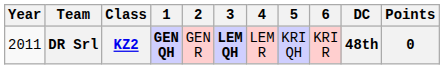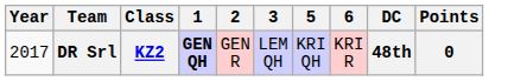 <table class="wikitable" style="text-align:center; font-size:85%">
 <tr>
 <th>Year</th>
 <th>Team</th>
 <th>Class</th>
 <th>1</th>
 <th>2</th>
 <th>3</th>
-<th>4</th>
 <th>5</th>
 <th>6</th>
 <th>DC</th>
 <th>Points</th>
 </tr>
 <tr>
-<td>2011</td>
+<td>2017</td>
 <th nowrap>DR Srl</th>
 <th><a href='#'>KZ2</a></th>
 <td style="background:#CFCFFF;"><strong>GEN<br>QH<br></strong></td>
 <td style="background:#FFCFCF;">GEN<br>R<br></td>
-<td style="background:#CFCFFF;"><strong>LEM<br>QH<br></strong></td>
-<td style="background:#FFCFCF;">LEM<br>R<br></td>
+<td style="background:#CFCFFF;">LEM<br>QH<br></td>
 <td style="background:#CFCFFF;">KRI<br>QH<br></td>
 <td style="background:#FFCFCF;">KRI<br>R<br></td>
 <th>48th</th>
 <th>0</th>
 </tr>
 </table>
